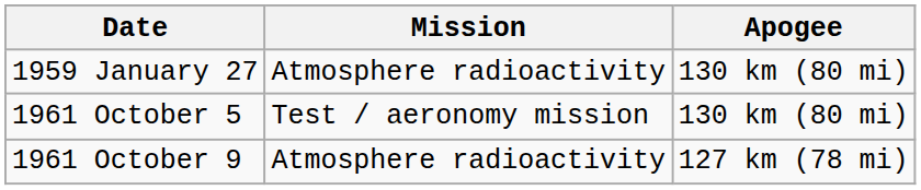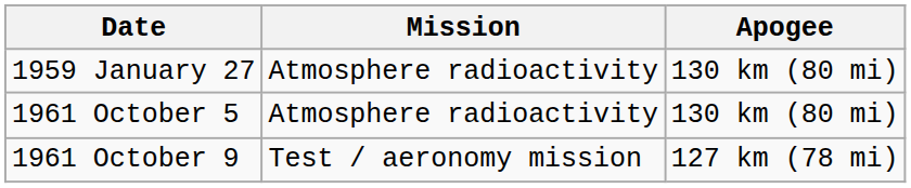 <table class="wikitable sortable">
 <tr>
 <th>Date</th>
 <th>Mission</th>
 <th>Apogee</th>
 </tr>
 <tr>
 <td>1959 January 27</td>
 <td>Atmosphere radioactivity</td>
 <td>130 km (80 mi)</td>
 </tr>
 <tr>
 <td>1961 October 5</td>
-<td>Test / aeronomy mission</td>
+<td>Atmosphere radioactivity</td>
 <td>130 km (80 mi)</td>
 </tr>
 <tr>
 <td>1961 October 9</td>
-<td>Atmosphere radioactivity</td>
+<td>Test / aeronomy mission</td>
 <td>127 km (78 mi)</td>
 </tr>
 </table>
